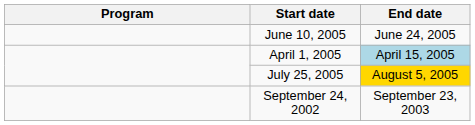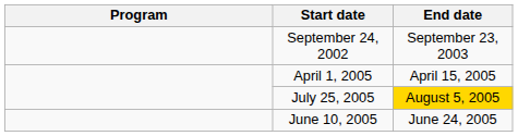 <table class="wikitable" style="text-align:center">
 <tr>
 <th width=300>Program</th>
 <th width=130>Start date</th>
 <th width=130>End date</th>
 </tr>
 <tr>
 <td></td>
-<td>June 10, 2005</td>
-<td>June 24, 2005</td>
+<td>September 24, 2002</td>
+<td>September 23, 2003</td>
 </tr>
 <tr>
 <td rowspan="2"></td>
 <td>April 1, 2005</td>
-<td style="background: lightblue;">April 15, 2005</td>
+<td>April 15, 2005</td>
 </tr>
 <tr>
 <td>July 25, 2005</td>
 <td style="background: gold;">August 5, 2005</td>
 </tr>
 <tr>
 <td></td>
-<td>September 24, 2002</td>
-<td>September 23, 2003</td>
+<td>June 10, 2005</td>
+<td>June 24, 2005</td>
 </tr>
 </table>
